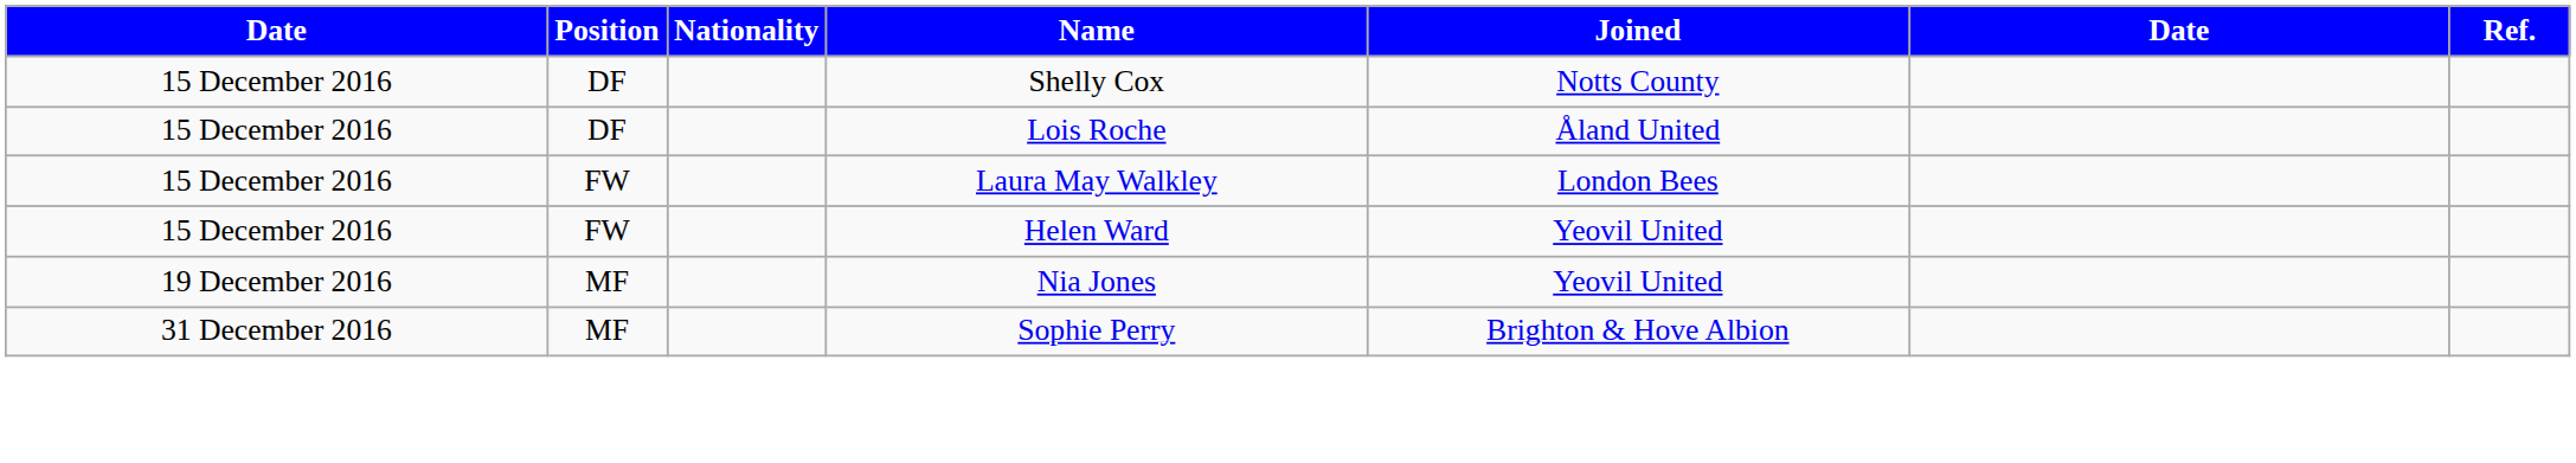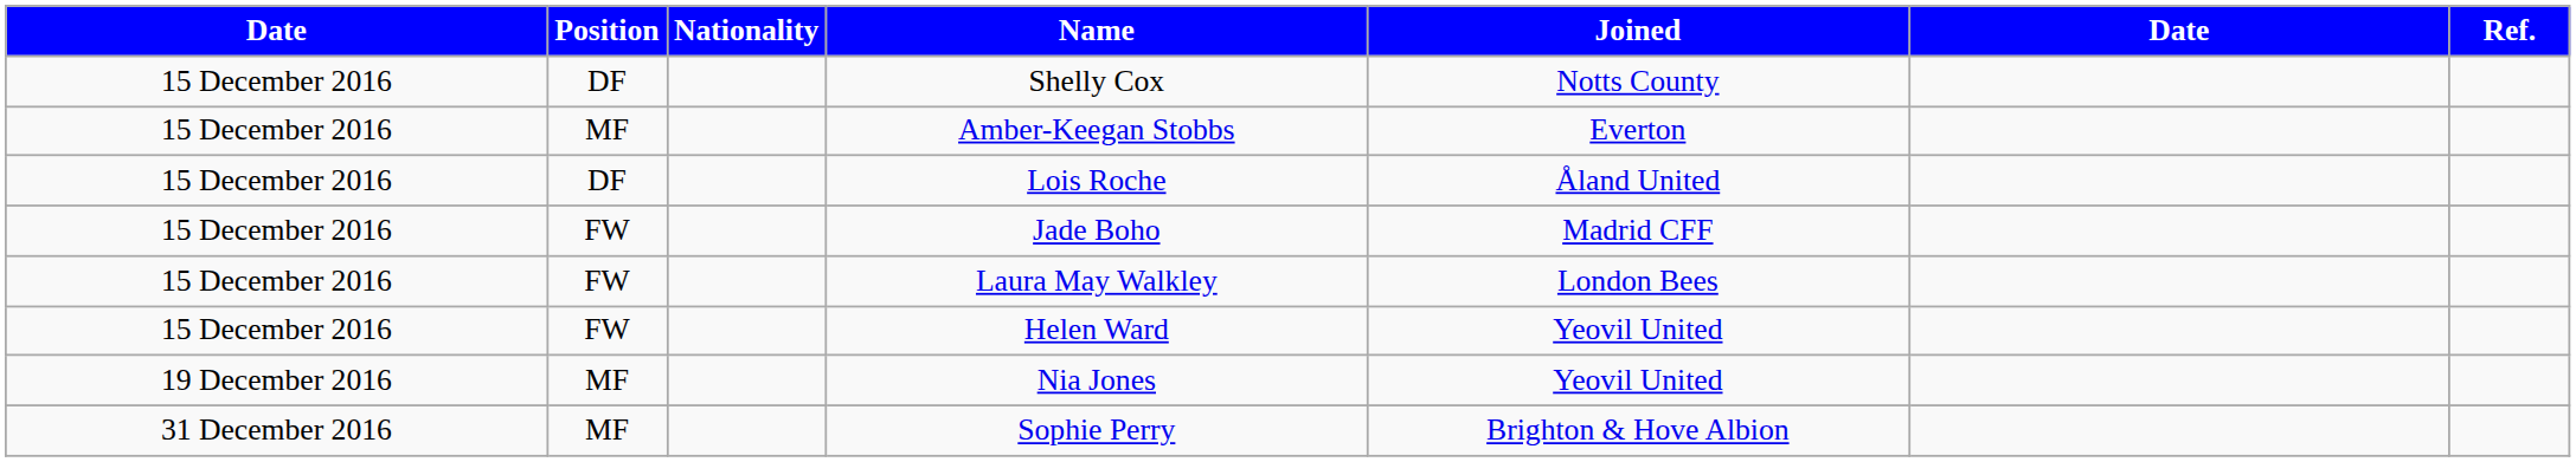 <table class="wikitable"  style="text-align:center; font-size:90%; ">
 <tr>
 <th style="background:#00f; color:white; width:250px;">Date</th>
 <th style="background:#00f; color:white; width:50px;">Position</th>
 <th style="background:#00f; color:white; width:50px;">Nationality</th>
 <th style="background:#00f; color:white; width:250px;">Name</th>
 <th style="background:#00f; color:white; width:250px;">Joined</th>
 <th style="background:#00f; color:white; width:250px;">Date</th>
 <th style="background:#00f; color:white; width:50px;">Ref.</th>
 </tr>
 <tr>
 <td>15 December 2016</td>
 <td>DF</td>
 <td></td>
 <td>Shelly Cox</td>
 <td><a href='#'>Notts County</a></td>
 <td></td>
 <td></td>
 </tr>
 <tr>
 <td>15 December 2016</td>
+<td>MF</td>
+<td></td>
+<td><a href='#'>Amber-Keegan Stobbs</a></td>
+<td><a href='#'>Everton</a></td>
+<td></td>
+<td></td>
+</tr>
+<tr>
+<td>15 December 2016</td>
 <td>DF</td>
 <td></td>
 <td><a href='#'>Lois Roche</a></td>
 <td><a href='#'>Åland United</a></td>
+<td></td>
+<td></td>
+</tr>
+<tr>
+<td>15 December 2016</td>
+<td>FW</td>
+<td></td>
+<td><a href='#'>Jade Boho</a></td>
+<td><a href='#'>Madrid CFF</a></td>
 <td></td>
 <td></td>
 </tr>
 <tr>
 <td>15 December 2016</td>
 <td>FW</td>
 <td></td>
 <td><a href='#'>Laura May Walkley</a></td>
 <td><a href='#'>London Bees</a></td>
 <td></td>
 <td></td>
 </tr>
 <tr>
 <td>15 December 2016</td>
 <td>FW</td>
 <td></td>
 <td><a href='#'>Helen Ward</a></td>
 <td><a href='#'>Yeovil United</a></td>
 <td></td>
 <td></td>
 </tr>
 <tr>
 <td>19 December 2016</td>
 <td>MF</td>
 <td></td>
 <td><a href='#'>Nia Jones</a></td>
 <td><a href='#'>Yeovil United</a></td>
 <td></td>
 <td></td>
 </tr>
 <tr>
 <td>31 December 2016</td>
 <td>MF</td>
 <td></td>
 <td><a href='#'>Sophie Perry</a></td>
 <td><a href='#'>Brighton & Hove Albion</a></td>
 <td></td>
 <td></td>
 </tr>
 </table>
